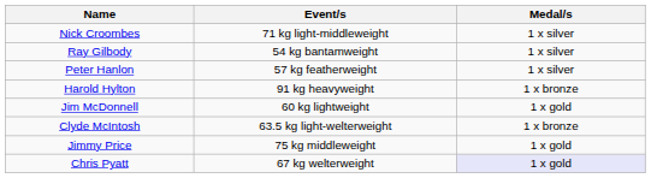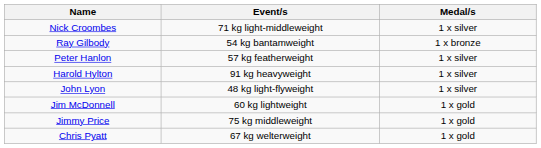 <table class="wikitable" style="text-align: center">
 <tr>
 <th width=250>Name</th>
 <th width=350>Event/s</th>
 <th width=250>Medal/s</th>
 </tr>
 <tr>
 <td><a href='#'>Nick Croombes</a></td>
 <td>71 kg light-middleweight</td>
 <td>1 x silver</td>
 </tr>
 <tr>
 <td><a href='#'>Ray Gilbody</a></td>
 <td>54 kg bantamweight</td>
-<td>1 x silver</td>
+<td>1 x bronze</td>
 </tr>
 <tr>
 <td><a href='#'>Peter Hanlon</a></td>
 <td>57 kg featherweight</td>
 <td>1 x silver</td>
 </tr>
 <tr>
 <td><a href='#'>Harold Hylton</a></td>
 <td>91 kg heavyweight</td>
-<td>1 x bronze</td>
+<td>1 x silver</td>
+</tr>
+<tr>
+<td><a href='#'>John Lyon</a></td>
+<td>48 kg light-flyweight</td>
+<td>1 x silver</td>
 </tr>
 <tr>
 <td><a href='#'>Jim McDonnell</a></td>
 <td>60 kg lightweight</td>
 <td>1 x gold</td>
-</tr>
-<tr>
-<td><a href='#'>Clyde McIntosh</a></td>
-<td>63.5 kg light-welterweight</td>
-<td>1 x bronze</td>
 </tr>
 <tr>
 <td><a href='#'>Jimmy Price</a></td>
 <td>75 kg middleweight</td>
 <td>1 x gold</td>
 </tr>
 <tr>
 <td><a href='#'>Chris Pyatt</a></td>
 <td>67 kg welterweight</td>
-<td style="background: lavender;">1 x gold</td>
+<td>1 x gold</td>
 </tr>
 </table>
